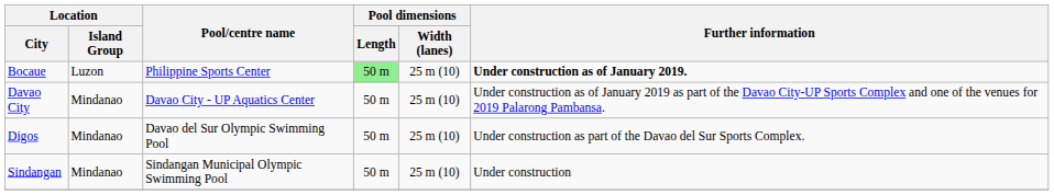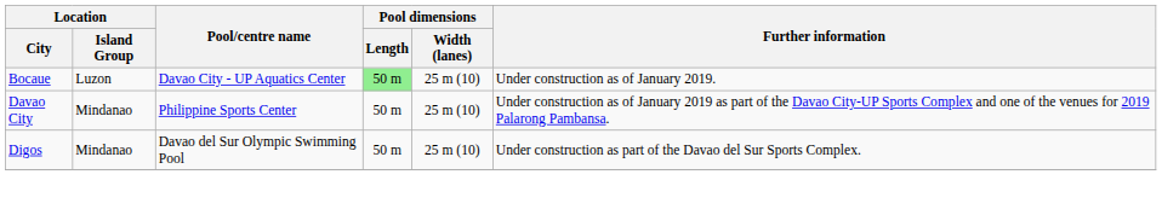 <table class="wikitable sortable" style="font-size:95%">
 <tr>
 <th colspan="2">Location</th>
 <th rowspan="2">Pool/centre name</th>
 <th colspan="2">Pool dimensions</th>
 <th rowspan="2">Further information</th>
 </tr>
 <tr>
 <th>City</th>
 <th>Island Group</th>
 <th>Length</th>
 <th>Width (lanes)</th>
 </tr>
 <tr>
 <td><a href='#'>Bocaue</a></td>
 <td>Luzon</td>
-<td><a href='#'>Philippine Sports Center</a></td>
+<td><a href='#'>Davao City - UP Aquatics Center</a></td>
 <td align="center" style="background: lightgreen;">50 m</td>
 <td align="center">25 m (10)</td>
-<td><strong>Under construction as of January 2019.</strong></td>
+<td>Under construction as of January 2019.</td>
 </tr>
 <tr>
 <td><a href='#'>Davao City</a></td>
 <td>Mindanao</td>
-<td><a href='#'>Davao City - UP Aquatics Center</a></td>
+<td><a href='#'>Philippine Sports Center</a></td>
 <td align="center">50 m</td>
 <td align="center">25 m (10)</td>
 <td>Under construction as of January 2019 as part of the <a href='#'>Davao City-UP Sports Complex</a> and one of the venues for <a href='#'>2019 Palarong Pambansa</a>.</td>
 </tr>
 <tr>
 <td><a href='#'>Digos</a></td>
 <td>Mindanao</td>
 <td>Davao del Sur Olympic Swimming Pool</td>
 <td align="center">50 m</td>
 <td align="center">25 m (10)</td>
 <td>Under construction as part of the Davao del Sur Sports Complex.</td>
 </tr>
 <tr>
-<td><a href='#'>Sindangan</a></td>
-<td>Mindanao</td>
-<td>Sindangan Municipal Olympic Swimming Pool</td>
-<td align="center">50 m</td>
-<td align="center">25 m (10)</td>
-<td>Under construction</td>
-</tr>
-<tr>
 </tr>
 </table>
